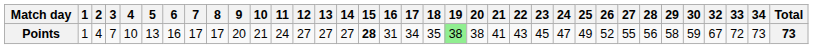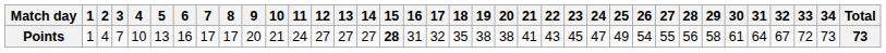 <table class="wikitable" style="width:100%; font-size:85%;">
 <tr valign=top>
 <th align=center>Match day</th>
 <th align=center>1</th>
 <th align=center>2</th>
 <th align=center>3</th>
 <th align=center>4</th>
 <th align=center>5</th>
 <th align=center>6</th>
 <th align=center>7</th>
 <th align=center>8</th>
 <th align=center>9</th>
 <th align=center>10</th>
 <th align=center>11</th>
 <th align=center>12</th>
 <th align=center>13</th>
 <th align=center>14</th>
 <th align=center>15</th>
 <th align=center>16</th>
 <th align=center>17</th>
 <th align=center>18</th>
 <th align=center>19</th>
 <th align=center>20</th>
 <th align=center>21</th>
 <th align=center>22</th>
 <th align=center>23</th>
 <th align=center>24</th>
 <th align=center>25</th>
 <th align=center>26</th>
 <th align=center>27</th>
 <th align=center>28</th>
 <th align=center>29</th>
 <th align=center>30</th>
+<th align=center>31</th>
 <th align=center>32</th>
 <th align=center>33</th>
 <th align=center>34</th>
 <th align=center><strong>Total</strong></th>
 </tr>
 <tr>
 <th align=center>Points</th>
 <td align=center>1</td>
 <td align=center>4</td>
 <td align=center>7</td>
 <td align=center>10</td>
 <td align=center>13</td>
 <td align=center>16</td>
 <td align=center>17</td>
 <td align=center>17</td>
 <td align=center>20</td>
 <td align=center>21</td>
 <td align=center>24</td>
 <td align=center>27</td>
 <td align=center>27</td>
 <td align=center>27</td>
 <td align=center><strong>28</strong></td>
 <td align=center>31</td>
-<td align=center>34</td>
+<td align=center>32</td>
 <td align=center>35</td>
-<td align=center style="background: lightgreen;">38</td>
+<td align=center>38</td>
 <td align=center>38</td>
 <td align=center>41</td>
 <td align=center>43</td>
 <td align=center>45</td>
 <td align=center>47</td>
 <td align=center>49</td>
-<td align=center>52</td>
+<td align=center>54</td>
 <td align=center>55</td>
 <td align=center>56</td>
 <td align=center>58</td>
-<td align=center>59</td>
+<td align=center>61</td>
+<td align=center>64</td>
 <td align=center>67</td>
 <td align=center>72</td>
 <td align=center>73</td>
 <th align=center><strong>73</strong></th>
 </tr>
 </table>
